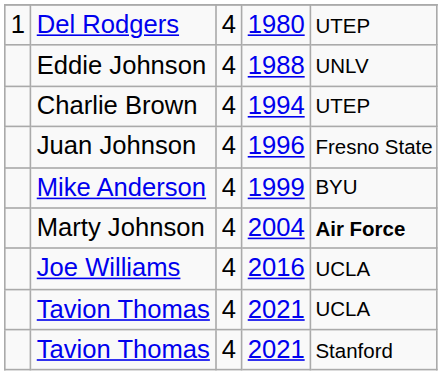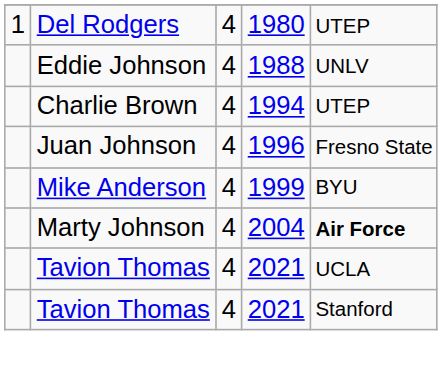 <table class="wikitable">
 <tr>
 </tr>
 <tr>
 <td>1</td>
 <td><a href='#'>Del Rodgers</a></td>
 <td>4</td>
 <td><a href='#'>1980</a></td>
 <td style="font-size:80%;">UTEP</td>
 </tr>
 <tr>
 <td></td>
 <td>Eddie Johnson</td>
 <td>4</td>
 <td><a href='#'>1988</a></td>
 <td style="font-size:80%;">UNLV</td>
 </tr>
 <tr>
 <td></td>
 <td>Charlie Brown</td>
 <td>4</td>
 <td><a href='#'>1994</a></td>
 <td style="font-size:80%;">UTEP</td>
 </tr>
 <tr>
 <td></td>
 <td>Juan Johnson</td>
 <td>4</td>
 <td><a href='#'>1996</a></td>
 <td style="font-size:80%;">Fresno State</td>
 </tr>
 <tr>
 <td></td>
 <td><a href='#'>Mike Anderson</a></td>
 <td>4</td>
 <td><a href='#'>1999</a></td>
 <td style="font-size:80%;">BYU</td>
 </tr>
 <tr>
 <td></td>
 <td>Marty Johnson</td>
 <td>4</td>
 <td><a href='#'>2004</a></td>
 <td style="font-size:80%;"><strong>Air Force</strong></td>
 </tr>
 <tr>
 <td></td>
-<td><a href='#'>Joe Williams</a></td>
-<td>4</td>
-<td><a href='#'>2016</a></td>
-<td style="font-size:80%;">UCLA</td>
-</tr>
-<tr>
-<td></td>
 <td><a href='#'>Tavion Thomas</a></td>
 <td>4</td>
 <td><a href='#'>2021</a></td>
 <td style="font-size:80%;">UCLA</td>
 </tr>
 <tr>
 <td></td>
 <td><a href='#'>Tavion Thomas</a></td>
 <td>4</td>
 <td><a href='#'>2021</a></td>
 <td style="font-size:80%;">Stanford</td>
 </tr>
 </table>
